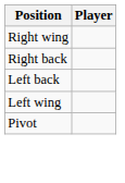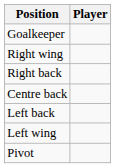 <table class="wikitable">
 <tr>
 <th>Position</th>
 <th>Player</th>
+</tr>
+<tr>
+<td>Goalkeeper</td>
+<td></td>
 </tr>
 <tr>
 <td>Right wing</td>
 <td></td>
 </tr>
 <tr>
 <td>Right back</td>
+<td></td>
+</tr>
+<tr>
+<td>Centre back</td>
 <td></td>
 </tr>
 <tr>
 <td>Left back</td>
 <td></td>
 </tr>
 <tr>
 <td>Left wing</td>
 <td></td>
 </tr>
 <tr>
 <td>Pivot</td>
 <td></td>
 </tr>
 </table>
